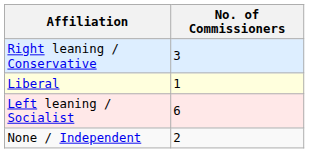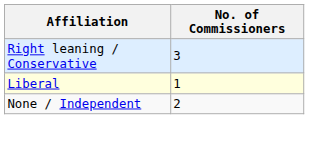 <table class="wikitable sortable" width=25%>
 <tr>
 <th>Affiliation</th>
 <th>No. of Commissioners</th>
 </tr>
 <tr --- bgcolor=#DDEEFF>
 <td><a href='#'>Right</a> leaning / <a href='#'>Conservative</a></td>
 <td>3</td>
 </tr>
 <tr --- bgcolor=#FFFFDD>
 <td><a href='#'>Liberal</a></td>
 <td>1</td>
 </tr>
-<tr --- bgcolor=#FFE8E8>
-<td><a href='#'>Left</a> leaning / <a href='#'>Socialist</a></td>
-<td>6</td>
-</tr>
 <tr>
 <td>None / <a href='#'>Independent</a></td>
 <td>2</td>
 </tr>
 </table>
